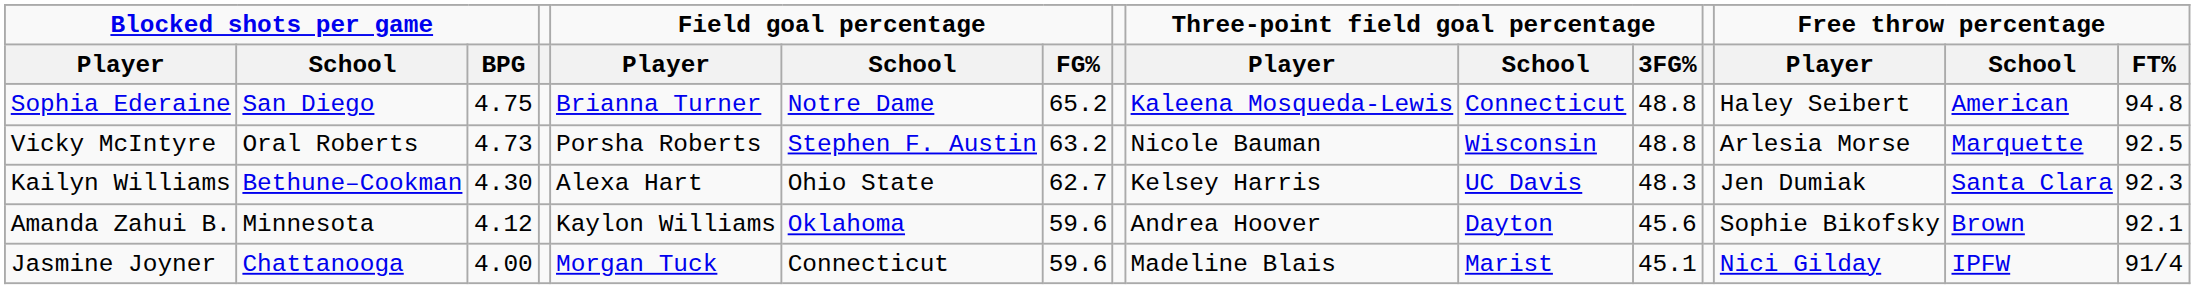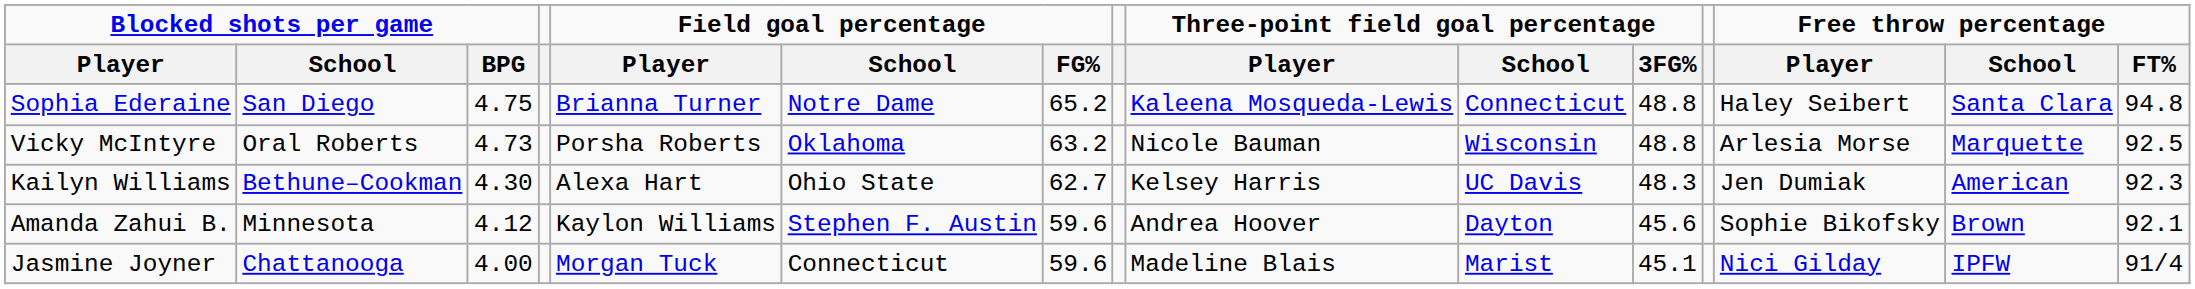 <table class="wikitable" style="text-align: left;">
 <tr>
 <td colspan=3 style="text-align:center;"><strong><a href='#'>Blocked shots per game</a></strong></td>
 <td></td>
 <td colspan=3 style="text-align:center;"><strong>Field goal percentage</strong></td>
 <td></td>
 <td colspan=3 style="text-align:center;"><strong>Three-point field goal percentage</strong></td>
 <td></td>
 <td colspan=3 style="text-align:center;"><strong>Free throw percentage</strong></td>
 </tr>
 <tr>
 <th>Player</th>
 <th>School</th>
 <th>BPG</th>
 <th></th>
 <th>Player</th>
 <th>School</th>
 <th>FG%</th>
 <th></th>
 <th>Player</th>
 <th>School</th>
 <th>3FG%</th>
 <th></th>
 <th>Player</th>
 <th>School</th>
 <th>FT%</th>
 </tr>
 <tr>
 <td><a href='#'>Sophia Ederaine</a></td>
 <td><a href='#'>San Diego</a></td>
 <td>4.75</td>
 <td></td>
 <td><a href='#'>Brianna Turner</a></td>
 <td><a href='#'>Notre Dame</a></td>
 <td>65.2</td>
 <td></td>
 <td><a href='#'>Kaleena Mosqueda-Lewis</a></td>
 <td><a href='#'>Connecticut</a></td>
 <td>48.8</td>
 <td></td>
 <td>Haley Seibert</td>
-<td><a href='#'>American</a></td>
+<td><a href='#'>Santa Clara</a></td>
 <td>94.8</td>
 </tr>
 <tr>
 <td>Vicky McIntyre</td>
 <td>Oral Roberts</td>
 <td>4.73</td>
 <td></td>
 <td>Porsha Roberts</td>
-<td><a href='#'>Stephen F. Austin</a></td>
+<td><a href='#'>Oklahoma</a></td>
 <td>63.2</td>
 <td></td>
 <td>Nicole Bauman</td>
 <td><a href='#'>Wisconsin</a></td>
 <td>48.8</td>
 <td></td>
 <td>Arlesia Morse</td>
 <td><a href='#'>Marquette</a></td>
 <td>92.5</td>
 </tr>
 <tr>
 <td>Kailyn Williams</td>
 <td><a href='#'>Bethune–Cookman</a></td>
 <td>4.30</td>
 <td></td>
 <td>Alexa Hart</td>
 <td>Ohio State</td>
 <td>62.7</td>
 <td></td>
 <td>Kelsey Harris</td>
 <td><a href='#'>UC Davis</a></td>
 <td>48.3</td>
 <td></td>
 <td>Jen Dumiak</td>
-<td><a href='#'>Santa Clara</a></td>
+<td><a href='#'>American</a></td>
 <td>92.3</td>
 </tr>
 <tr>
 <td>Amanda Zahui B.</td>
 <td>Minnesota</td>
 <td>4.12</td>
 <td></td>
 <td>Kaylon Williams</td>
-<td><a href='#'>Oklahoma</a></td>
+<td><a href='#'>Stephen F. Austin</a></td>
 <td>59.6</td>
 <td></td>
 <td>Andrea Hoover</td>
 <td><a href='#'>Dayton</a></td>
 <td>45.6</td>
 <td></td>
 <td>Sophie Bikofsky</td>
 <td><a href='#'>Brown</a></td>
 <td>92.1</td>
 </tr>
 <tr>
 <td>Jasmine Joyner</td>
 <td><a href='#'>Chattanooga</a></td>
 <td>4.00</td>
 <td></td>
 <td><a href='#'>Morgan Tuck</a></td>
 <td>Connecticut</td>
 <td>59.6</td>
 <td></td>
 <td>Madeline Blais</td>
 <td><a href='#'>Marist</a></td>
 <td>45.1</td>
 <td></td>
 <td><a href='#'>Nici Gilday</a></td>
 <td><a href='#'>IPFW</a></td>
 <td>91/4</td>
 </tr>
 </table>
